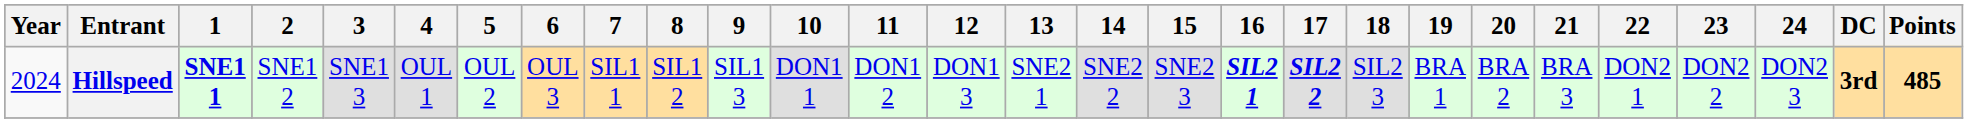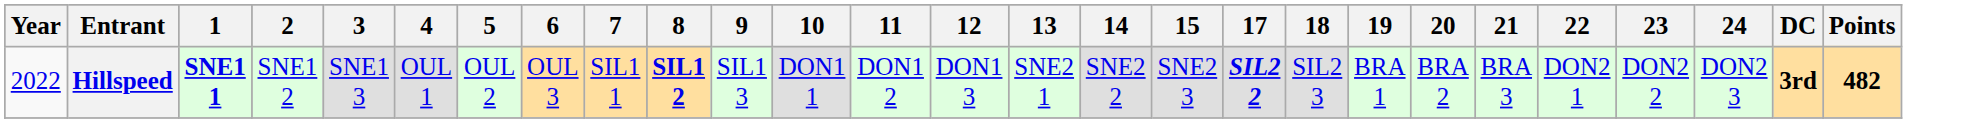 <table class="wikitable" style="text-align:center; font-size:90%">
 <tr>
 <th>Year</th>
 <th>Entrant</th>
 <th>1</th>
 <th>2</th>
 <th>3</th>
 <th>4</th>
 <th>5</th>
 <th>6</th>
 <th>7</th>
 <th>8</th>
 <th>9</th>
 <th>10</th>
 <th>11</th>
 <th>12</th>
 <th>13</th>
 <th>14</th>
 <th>15</th>
-<th>16</th>
 <th>17</th>
 <th>18</th>
 <th>19</th>
 <th>20</th>
 <th>21</th>
 <th>22</th>
 <th>23</th>
 <th>24</th>
 <th>DC</th>
 <th>Points</th>
 </tr>
 <tr>
-<td><a href='#'>2024</a></td>
+<td><a href='#'>2022</a></td>
 <th><a href='#'>Hillspeed</a></th>
 <td style="background:#DFFFDF;"><strong><a href='#'>SNE1<br>1</a><br></strong></td>
 <td style="background:#DFFFDF;"><a href='#'>SNE1<br>2</a><br></td>
 <td style="background:#DFDFDF;"><a href='#'>SNE1<br>3</a><br></td>
 <td style="background:#DFDFDF;"><a href='#'>OUL<br>1</a><br></td>
 <td style="background:#DFFFDF;"><a href='#'>OUL<br>2</a><br></td>
 <td style="background:#FFDF9F;"><a href='#'>OUL<br>3</a><br></td>
 <td style="background:#FFDF9F;"><a href='#'>SIL1<br>1</a><br></td>
-<td style="background:#FFDF9F;"><a href='#'>SIL1<br>2</a><br></td>
+<td style="background:#FFDF9F;"><strong><a href='#'>SIL1<br>2</a><br></strong></td>
 <td style="background:#DFFFDF;"><a href='#'>SIL1<br>3</a><br></td>
 <td style="background:#DFDFDF;"><a href='#'>DON1<br>1</a><br></td>
 <td style="background:#DFFFDF;"><a href='#'>DON1<br>2</a><br></td>
 <td style="background:#DFFFDF;"><a href='#'>DON1<br>3</a><br></td>
 <td style="background:#DFFFDF;"><a href='#'>SNE2<br>1</a><br></td>
 <td style="background:#DFDFDF;"><a href='#'>SNE2<br>2</a><br></td>
 <td style="background:#DFDFDF;"><a href='#'>SNE2<br>3</a><br></td>
-<td style="background:#DFFFDF;"><strong><em><a href='#'>SIL2<br>1</a></em></strong><br></td>
 <td style="background:#DFDFDF;"><strong><em><a href='#'>SIL2<br>2</a></em></strong><br></td>
 <td style="background:#DFDFDF;"><a href='#'>SIL2<br>3</a><br></td>
 <td style="background:#DFFFDF;"><a href='#'>BRA<br>1</a><br></td>
 <td style="background:#DFFFDF;"><a href='#'>BRA<br>2</a><br></td>
 <td style="background:#DFFFDF;"><a href='#'>BRA<br>3</a><br></td>
 <td style="background:#DFFFDF;"><a href='#'>DON2<br>1</a><br></td>
 <td style="background:#DFFFDF;"><a href='#'>DON2<br>2</a><br></td>
 <td style="background:#DFFFDF;"><a href='#'>DON2<br>3</a><br></td>
 <th style="background:#FFDF9F;">3rd</th>
-<th style="background:#FFDF9F;">485</th>
+<th style="background:#FFDF9F;">482</th>
 </tr>
 </table>
